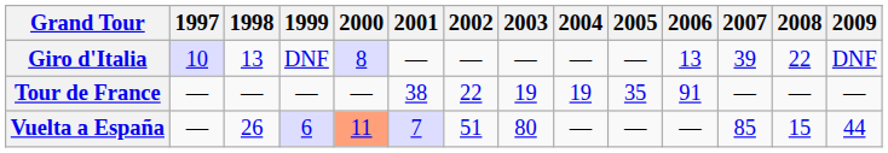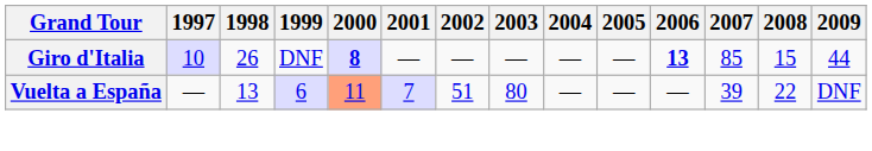 <table class="wikitable plainrowheaders">
 <tr>
 <th scope="col"><a href='#'>Grand Tour</a></th>
 <th scope="col">1997</th>
 <th scope="col">1998</th>
 <th scope="col">1999</th>
 <th scope="col">2000</th>
 <th scope="col">2001</th>
 <th scope="col">2002</th>
 <th scope="col">2003</th>
 <th scope="col">2004</th>
 <th scope="col">2005</th>
 <th scope="col">2006</th>
 <th scope="col">2007</th>
 <th scope="col">2008</th>
 <th scope="col">2009</th>
 </tr>
 <tr style="text-align:center;">
 <th scope="row"><a href='#'>Giro d'Italia</a></th>
 <td align="center" style="background:#ddddff;"><a href='#'>10</a></td>
-<td><a href='#'>13</a></td>
+<td><a href='#'>26</a></td>
 <td><a href='#'>DNF</a></td>
-<td align="center" style="background:#ddddff;"><a href='#'>8</a></td>
+<td align="center" style="background:#ddddff;"><strong><a href='#'>8</a></strong></td>
 <td>—</td>
 <td>—</td>
 <td>—</td>
 <td>—</td>
 <td>—</td>
-<td><a href='#'>13</a></td>
-<td><a href='#'>39</a></td>
-<td><a href='#'>22</a></td>
-<td><a href='#'>DNF</a></td>
-</tr>
-<tr style="text-align:center;">
-<th scope="row"><a href='#'>Tour de France</a></th>
-<td>—</td>
-<td>—</td>
-<td>—</td>
-<td>—</td>
-<td><a href='#'>38</a></td>
-<td><a href='#'>22</a></td>
-<td><a href='#'>19</a></td>
-<td><a href='#'>19</a></td>
-<td><a href='#'>35</a></td>
-<td><a href='#'>91</a></td>
-<td>—</td>
-<td>—</td>
-<td>—</td>
+<td><strong><a href='#'>13</a></strong></td>
+<td><a href='#'>85</a></td>
+<td><a href='#'>15</a></td>
+<td><a href='#'>44</a></td>
 </tr>
 <tr style="text-align:center;">
 <th scope="row"><a href='#'>Vuelta a España</a></th>
 <td>—</td>
-<td><a href='#'>26</a></td>
+<td><a href='#'>13</a></td>
 <td align="center" style="background:#ddddff;"><a href='#'>6</a></td>
 <td style="background: lightsalmon;"><a href='#'>11</a></td>
 <td align="center" style="background:#ddddff;"><a href='#'>7</a></td>
 <td><a href='#'>51</a></td>
 <td><a href='#'>80</a></td>
 <td>—</td>
 <td>—</td>
 <td>—</td>
-<td><a href='#'>85</a></td>
-<td><a href='#'>15</a></td>
-<td><a href='#'>44</a></td>
+<td><a href='#'>39</a></td>
+<td><a href='#'>22</a></td>
+<td><a href='#'>DNF</a></td>
 </tr>
 </table>
